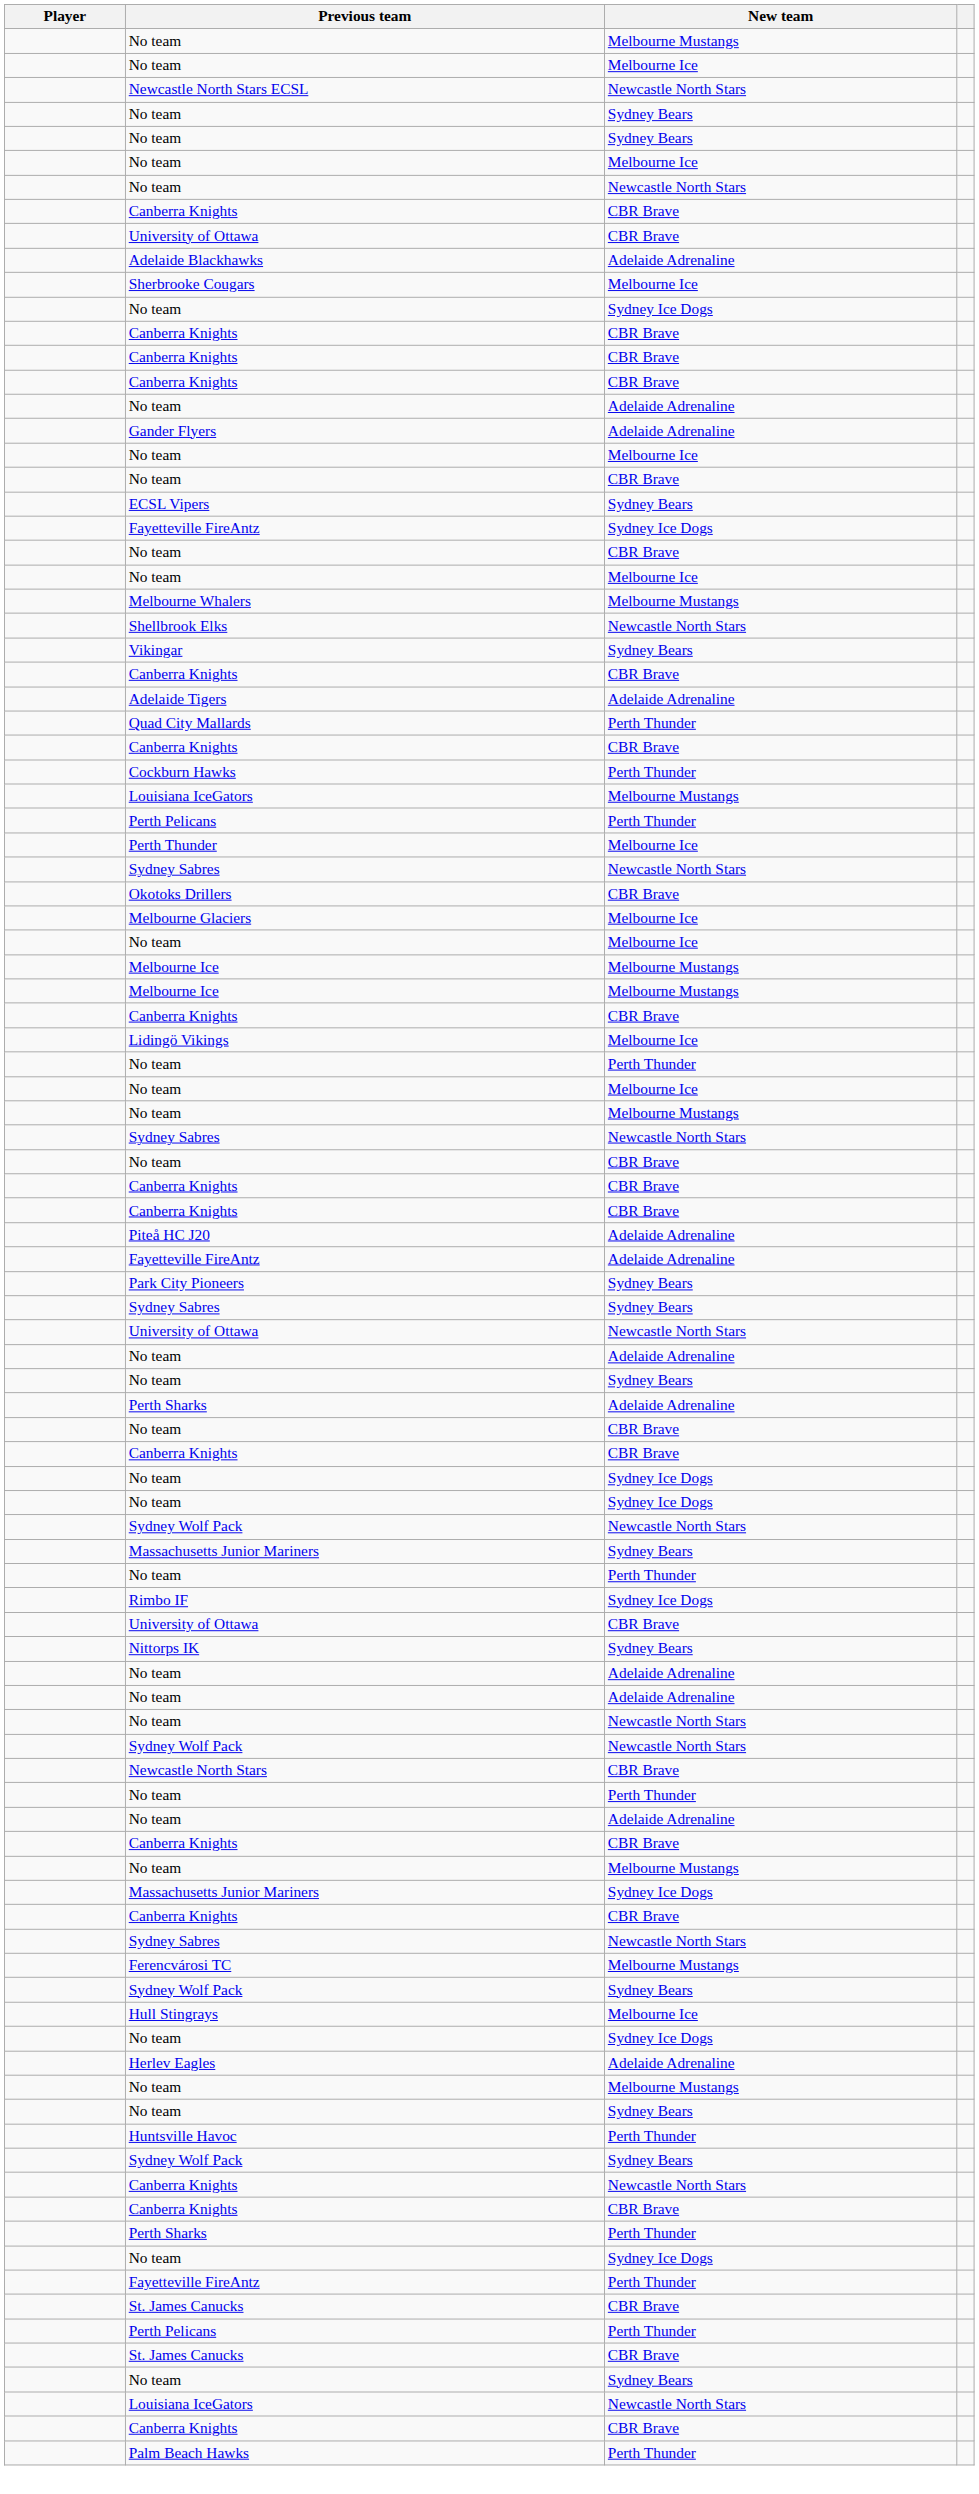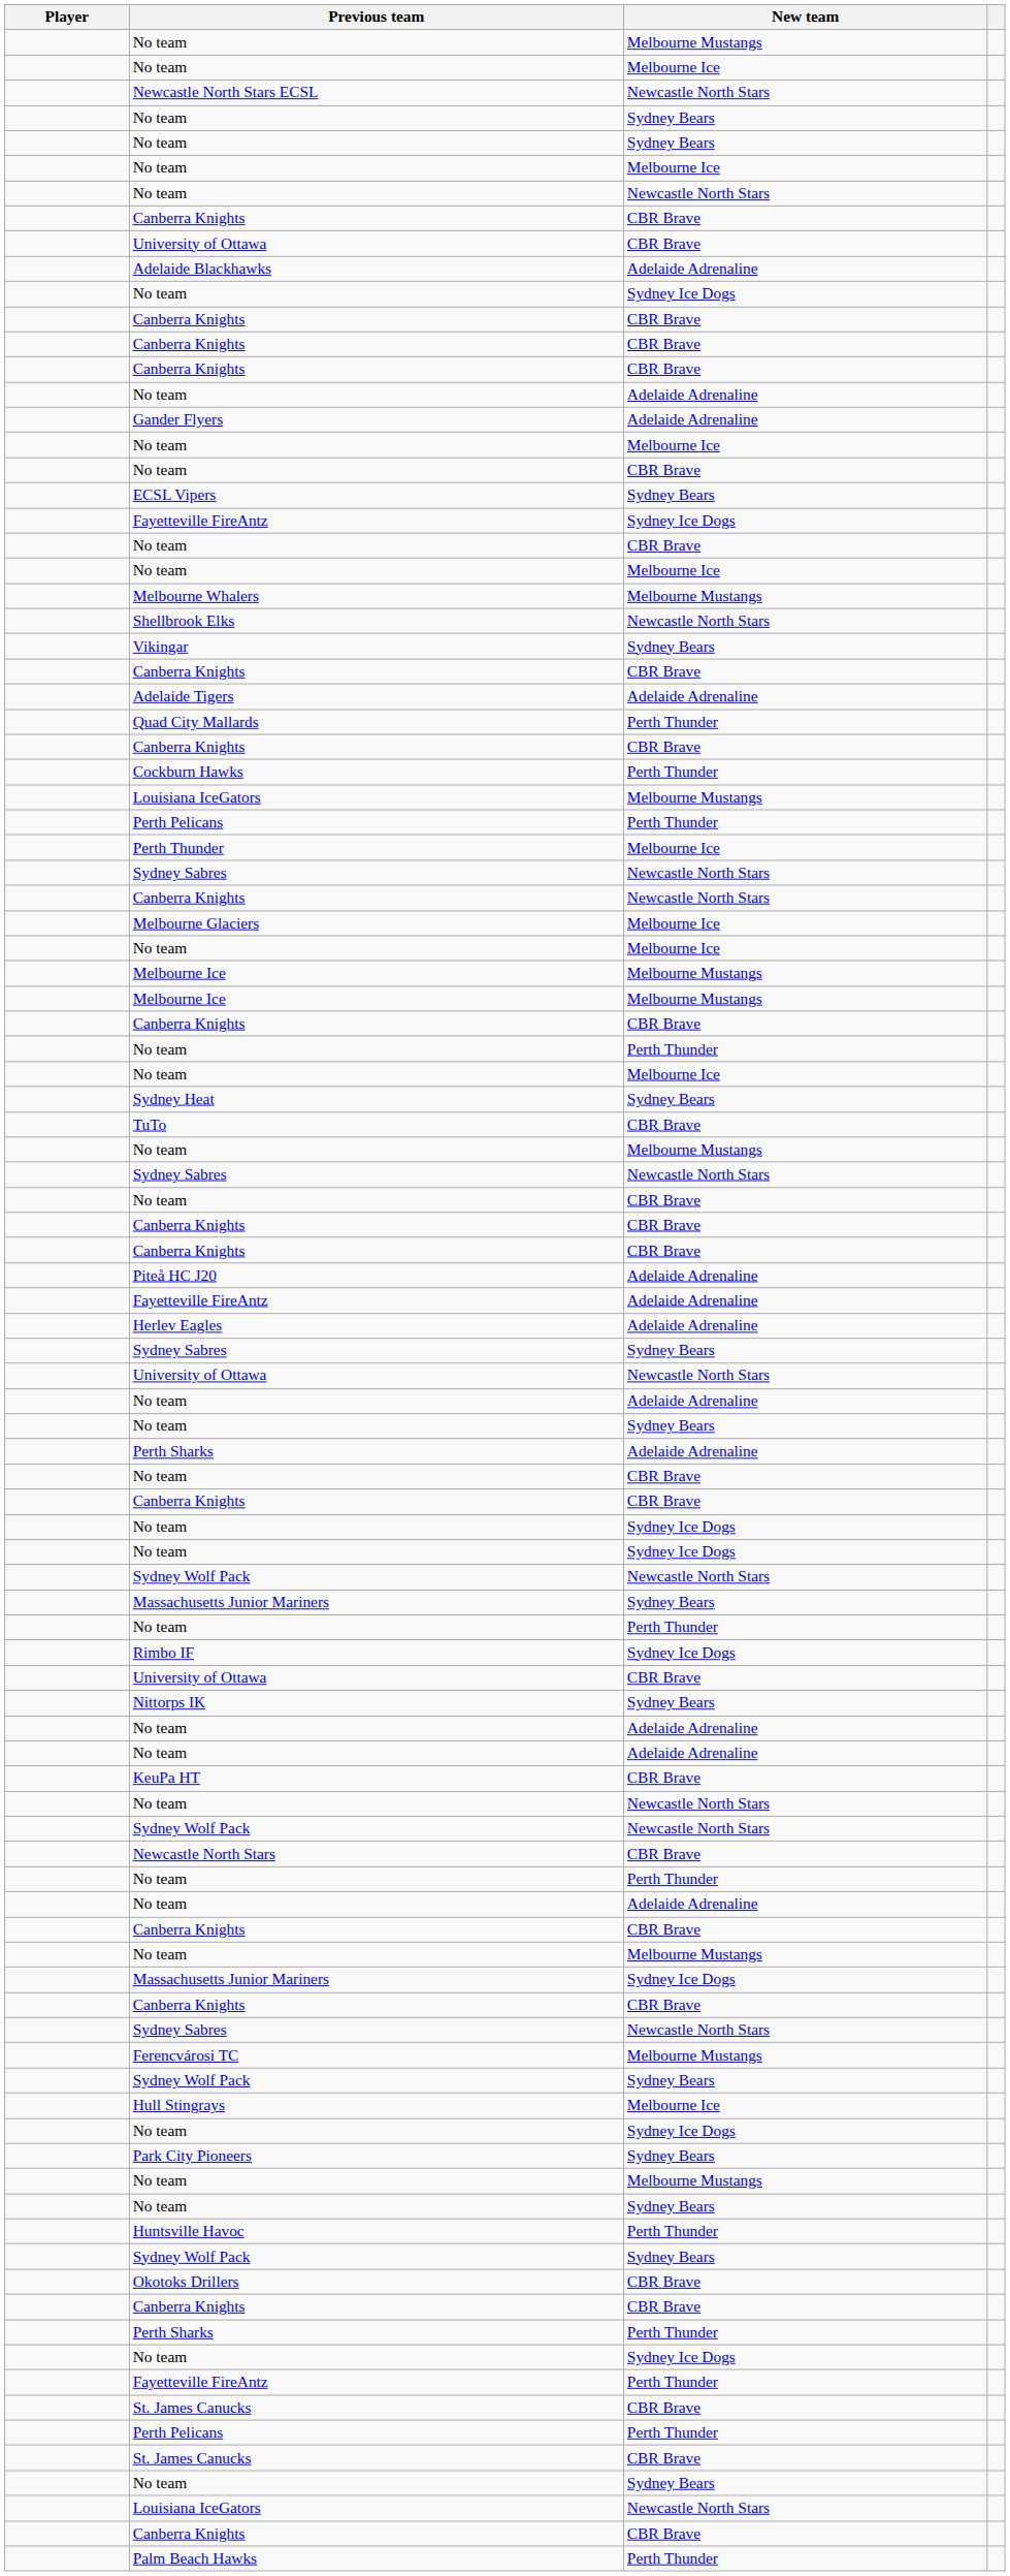 <table class="sortable wikitable" width=80% font-size=90%>
 <tr>
 <th>Player</th>
 <th>Previous team</th>
 <th>New team</th>
 <th class="unsortable"></th>
 </tr>
 <tr>
 <td> </td>
 <td>No team</td>
 <td><a href='#'>Melbourne Mustangs</a></td>
 <td></td>
 </tr>
 <tr>
 <td> </td>
 <td>No team</td>
 <td><a href='#'>Melbourne Ice</a></td>
 <td></td>
 </tr>
 <tr>
 <td> </td>
 <td><a href='#'>Newcastle North Stars ECSL</a></td>
 <td><a href='#'>Newcastle North Stars</a></td>
 <td></td>
 </tr>
 <tr>
 <td> </td>
 <td>No team</td>
 <td><a href='#'>Sydney Bears</a></td>
 <td></td>
 </tr>
 <tr>
 <td> </td>
 <td>No team</td>
 <td><a href='#'>Sydney Bears</a></td>
 <td></td>
 </tr>
 <tr>
 <td> </td>
 <td>No team</td>
 <td><a href='#'>Melbourne Ice</a></td>
 <td></td>
 </tr>
 <tr>
 <td> </td>
 <td>No team</td>
 <td><a href='#'>Newcastle North Stars</a></td>
 <td></td>
 </tr>
 <tr>
 <td> </td>
 <td><a href='#'>Canberra Knights</a></td>
 <td><a href='#'>CBR Brave</a></td>
 <td></td>
 </tr>
 <tr>
 <td> </td>
 <td><a href='#'>University of Ottawa</a></td>
 <td><a href='#'>CBR Brave</a></td>
 <td></td>
 </tr>
 <tr>
 <td> </td>
 <td><a href='#'>Adelaide Blackhawks</a></td>
 <td><a href='#'>Adelaide Adrenaline</a></td>
-<td></td>
-</tr>
-<tr>
-<td> </td>
-<td><a href='#'>Sherbrooke Cougars</a></td>
-<td><a href='#'>Melbourne Ice</a></td>
 <td></td>
 </tr>
 <tr>
 <td> </td>
 <td>No team</td>
 <td><a href='#'>Sydney Ice Dogs</a></td>
 <td></td>
 </tr>
 <tr>
 <td> </td>
 <td><a href='#'>Canberra Knights</a></td>
 <td><a href='#'>CBR Brave</a></td>
 <td></td>
 </tr>
 <tr>
 <td> </td>
 <td><a href='#'>Canberra Knights</a></td>
 <td><a href='#'>CBR Brave</a></td>
 <td></td>
 </tr>
 <tr>
 <td> </td>
 <td><a href='#'>Canberra Knights</a></td>
 <td><a href='#'>CBR Brave</a></td>
 <td></td>
 </tr>
 <tr>
 <td> </td>
 <td>No team</td>
 <td><a href='#'>Adelaide Adrenaline</a></td>
 <td></td>
 </tr>
 <tr>
 <td> </td>
 <td><a href='#'>Gander Flyers</a></td>
 <td><a href='#'>Adelaide Adrenaline</a></td>
 <td></td>
 </tr>
 <tr>
 <td> </td>
 <td>No team</td>
 <td><a href='#'>Melbourne Ice</a></td>
 <td></td>
 </tr>
 <tr>
 <td> </td>
 <td>No team</td>
 <td><a href='#'>CBR Brave</a></td>
 <td></td>
 </tr>
 <tr>
 <td> </td>
 <td><a href='#'>ECSL Vipers</a></td>
 <td><a href='#'>Sydney Bears</a></td>
 <td></td>
 </tr>
 <tr>
 <td> </td>
 <td><a href='#'>Fayetteville FireAntz</a></td>
 <td><a href='#'>Sydney Ice Dogs</a></td>
 <td></td>
 </tr>
 <tr>
 <td> </td>
 <td>No team</td>
 <td><a href='#'>CBR Brave</a></td>
 <td></td>
 </tr>
 <tr>
 <td> </td>
 <td>No team</td>
 <td><a href='#'>Melbourne Ice</a></td>
 <td></td>
 </tr>
 <tr>
 <td> </td>
 <td><a href='#'>Melbourne Whalers</a></td>
 <td><a href='#'>Melbourne Mustangs</a></td>
 <td></td>
 </tr>
 <tr>
 <td> </td>
 <td><a href='#'>Shellbrook Elks</a></td>
 <td><a href='#'>Newcastle North Stars</a></td>
 <td></td>
 </tr>
 <tr>
 <td> </td>
 <td><a href='#'>Vikingar</a></td>
 <td><a href='#'>Sydney Bears</a></td>
 <td></td>
 </tr>
 <tr>
 <td> </td>
 <td><a href='#'>Canberra Knights</a></td>
 <td><a href='#'>CBR Brave</a></td>
 <td></td>
 </tr>
 <tr>
 <td> </td>
 <td><a href='#'>Adelaide Tigers</a></td>
 <td><a href='#'>Adelaide Adrenaline</a></td>
 <td></td>
 </tr>
 <tr>
 <td> </td>
 <td><a href='#'>Quad City Mallards</a></td>
 <td><a href='#'>Perth Thunder</a></td>
 <td></td>
 </tr>
 <tr>
 <td> </td>
 <td><a href='#'>Canberra Knights</a></td>
 <td><a href='#'>CBR Brave</a></td>
 <td></td>
 </tr>
 <tr>
 <td> </td>
 <td><a href='#'>Cockburn Hawks</a></td>
 <td><a href='#'>Perth Thunder</a></td>
 <td></td>
 </tr>
 <tr>
 <td> </td>
 <td><a href='#'>Louisiana IceGators</a></td>
 <td><a href='#'>Melbourne Mustangs</a></td>
 <td></td>
 </tr>
 <tr>
 <td> </td>
 <td><a href='#'>Perth Pelicans</a></td>
 <td><a href='#'>Perth Thunder</a></td>
 <td></td>
 </tr>
 <tr>
 <td> </td>
 <td><a href='#'>Perth Thunder</a></td>
 <td><a href='#'>Melbourne Ice</a></td>
 <td></td>
 </tr>
 <tr>
 <td> </td>
 <td><a href='#'>Sydney Sabres</a></td>
 <td><a href='#'>Newcastle North Stars</a></td>
 <td></td>
 </tr>
 <tr>
 <td> </td>
-<td><a href='#'>Okotoks Drillers</a></td>
-<td><a href='#'>CBR Brave</a></td>
+<td><a href='#'>Canberra Knights</a></td>
+<td><a href='#'>Newcastle North Stars</a></td>
 <td></td>
 </tr>
 <tr>
 <td> </td>
 <td><a href='#'>Melbourne Glaciers</a></td>
 <td><a href='#'>Melbourne Ice</a></td>
 <td></td>
 </tr>
 <tr>
 <td> </td>
 <td>No team</td>
 <td><a href='#'>Melbourne Ice</a></td>
 <td></td>
 </tr>
 <tr>
 <td> </td>
 <td><a href='#'>Melbourne Ice</a></td>
 <td><a href='#'>Melbourne Mustangs</a></td>
 <td></td>
 </tr>
 <tr>
 <td> </td>
 <td><a href='#'>Melbourne Ice</a></td>
 <td><a href='#'>Melbourne Mustangs</a></td>
 <td></td>
 </tr>
 <tr>
 <td> </td>
 <td><a href='#'>Canberra Knights</a></td>
 <td><a href='#'>CBR Brave</a></td>
 <td></td>
 </tr>
 <tr>
 <td> </td>
-<td><a href='#'>Lidingö Vikings</a></td>
-<td><a href='#'>Melbourne Ice</a></td>
-<td></td>
-</tr>
-<tr>
-<td> </td>
 <td>No team</td>
 <td><a href='#'>Perth Thunder</a></td>
 <td></td>
 </tr>
 <tr>
 <td> </td>
 <td>No team</td>
 <td><a href='#'>Melbourne Ice</a></td>
+<td></td>
+</tr>
+<tr>
+<td> </td>
+<td><a href='#'>Sydney Heat</a></td>
+<td><a href='#'>Sydney Bears</a></td>
+<td></td>
+</tr>
+<tr>
+<td> </td>
+<td><a href='#'>TuTo</a></td>
+<td><a href='#'>CBR Brave</a></td>
 <td></td>
 </tr>
 <tr>
 <td> </td>
 <td>No team</td>
 <td><a href='#'>Melbourne Mustangs</a></td>
 <td></td>
 </tr>
 <tr>
 <td> </td>
 <td><a href='#'>Sydney Sabres</a></td>
 <td><a href='#'>Newcastle North Stars</a></td>
 <td></td>
 </tr>
 <tr>
 <td> </td>
 <td>No team</td>
 <td><a href='#'>CBR Brave</a></td>
 <td></td>
 </tr>
 <tr>
 <td> </td>
 <td><a href='#'>Canberra Knights</a></td>
 <td><a href='#'>CBR Brave</a></td>
 <td></td>
 </tr>
 <tr>
 <td> </td>
 <td><a href='#'>Canberra Knights</a></td>
 <td><a href='#'>CBR Brave</a></td>
 <td></td>
 </tr>
 <tr>
 <td> </td>
 <td><a href='#'>Piteå HC J20</a></td>
 <td><a href='#'>Adelaide Adrenaline</a></td>
 <td></td>
 </tr>
 <tr>
 <td> </td>
 <td><a href='#'>Fayetteville FireAntz</a></td>
 <td><a href='#'>Adelaide Adrenaline</a></td>
 <td></td>
 </tr>
 <tr>
 <td> </td>
-<td><a href='#'>Park City Pioneers</a></td>
-<td><a href='#'>Sydney Bears</a></td>
+<td><a href='#'>Herlev Eagles</a></td>
+<td><a href='#'>Adelaide Adrenaline</a></td>
 <td></td>
 </tr>
 <tr>
 <td> </td>
 <td><a href='#'>Sydney Sabres</a></td>
 <td><a href='#'>Sydney Bears</a></td>
 <td></td>
 </tr>
 <tr>
 <td> </td>
 <td><a href='#'>University of Ottawa</a></td>
 <td><a href='#'>Newcastle North Stars</a></td>
 <td></td>
 </tr>
 <tr>
 <td> </td>
 <td>No team</td>
 <td><a href='#'>Adelaide Adrenaline</a></td>
 <td></td>
 </tr>
 <tr>
 <td> </td>
 <td>No team</td>
 <td><a href='#'>Sydney Bears</a></td>
 <td></td>
 </tr>
 <tr>
 <td> </td>
 <td><a href='#'>Perth Sharks</a></td>
 <td><a href='#'>Adelaide Adrenaline</a></td>
 <td></td>
 </tr>
 <tr>
 <td> </td>
 <td>No team</td>
 <td><a href='#'>CBR Brave</a></td>
 <td></td>
 </tr>
 <tr>
 <td> </td>
 <td><a href='#'>Canberra Knights</a></td>
 <td><a href='#'>CBR Brave</a></td>
 <td></td>
 </tr>
 <tr>
 <td> </td>
 <td>No team</td>
 <td><a href='#'>Sydney Ice Dogs</a></td>
 <td></td>
 </tr>
 <tr>
 <td> </td>
 <td>No team</td>
 <td><a href='#'>Sydney Ice Dogs</a></td>
 <td></td>
 </tr>
 <tr>
 <td> </td>
 <td><a href='#'>Sydney Wolf Pack</a></td>
 <td><a href='#'>Newcastle North Stars</a></td>
 <td></td>
 </tr>
 <tr>
 <td> </td>
 <td><a href='#'>Massachusetts Junior Mariners</a></td>
 <td><a href='#'>Sydney Bears</a></td>
 <td></td>
 </tr>
 <tr>
 <td> </td>
 <td>No team</td>
 <td><a href='#'>Perth Thunder</a></td>
 <td></td>
 </tr>
 <tr>
 <td> </td>
 <td><a href='#'>Rimbo IF</a></td>
 <td><a href='#'>Sydney Ice Dogs</a></td>
 <td></td>
 </tr>
 <tr>
 <td> </td>
 <td><a href='#'>University of Ottawa</a></td>
 <td><a href='#'>CBR Brave</a></td>
 <td></td>
 </tr>
 <tr>
 <td> </td>
 <td><a href='#'>Nittorps IK</a></td>
 <td><a href='#'>Sydney Bears</a></td>
 <td></td>
 </tr>
 <tr>
 <td> </td>
 <td>No team</td>
 <td><a href='#'>Adelaide Adrenaline</a></td>
 <td></td>
 </tr>
 <tr>
 <td> </td>
 <td>No team</td>
 <td><a href='#'>Adelaide Adrenaline</a></td>
 <td></td>
 </tr>
 <tr>
 <td> </td>
+<td><a href='#'>KeuPa HT</a></td>
+<td><a href='#'>CBR Brave</a></td>
+<td></td>
+</tr>
+<tr>
+<td> </td>
 <td>No team</td>
 <td><a href='#'>Newcastle North Stars</a></td>
 <td></td>
 </tr>
 <tr>
 <td> </td>
 <td><a href='#'>Sydney Wolf Pack</a></td>
 <td><a href='#'>Newcastle North Stars</a></td>
 <td></td>
 </tr>
 <tr>
 <td> </td>
 <td><a href='#'>Newcastle North Stars</a></td>
 <td><a href='#'>CBR Brave</a></td>
 <td></td>
 </tr>
 <tr>
 <td> </td>
 <td>No team</td>
 <td><a href='#'>Perth Thunder</a></td>
 <td></td>
 </tr>
 <tr>
 <td> </td>
 <td>No team</td>
 <td><a href='#'>Adelaide Adrenaline</a></td>
 <td></td>
 </tr>
 <tr>
 <td> </td>
 <td><a href='#'>Canberra Knights</a></td>
 <td><a href='#'>CBR Brave</a></td>
 <td></td>
 </tr>
 <tr>
 <td> </td>
 <td>No team</td>
 <td><a href='#'>Melbourne Mustangs</a></td>
 <td></td>
 </tr>
 <tr>
 <td> </td>
 <td><a href='#'>Massachusetts Junior Mariners</a></td>
 <td><a href='#'>Sydney Ice Dogs</a></td>
 <td></td>
 </tr>
 <tr>
 <td> </td>
 <td><a href='#'>Canberra Knights</a></td>
 <td><a href='#'>CBR Brave</a></td>
 <td></td>
 </tr>
 <tr>
 <td> </td>
 <td><a href='#'>Sydney Sabres</a></td>
 <td><a href='#'>Newcastle North Stars</a></td>
 <td></td>
 </tr>
 <tr>
 <td> </td>
 <td><a href='#'>Ferencvárosi TC</a></td>
 <td><a href='#'>Melbourne Mustangs</a></td>
 <td></td>
 </tr>
 <tr>
 <td> </td>
 <td><a href='#'>Sydney Wolf Pack</a></td>
 <td><a href='#'>Sydney Bears</a></td>
 <td></td>
 </tr>
 <tr>
 <td> </td>
 <td><a href='#'>Hull Stingrays</a></td>
 <td><a href='#'>Melbourne Ice</a></td>
 <td></td>
 </tr>
 <tr>
 <td> </td>
 <td>No team</td>
 <td><a href='#'>Sydney Ice Dogs</a></td>
 <td></td>
 </tr>
 <tr>
 <td> </td>
-<td><a href='#'>Herlev Eagles</a></td>
-<td><a href='#'>Adelaide Adrenaline</a></td>
+<td><a href='#'>Park City Pioneers</a></td>
+<td><a href='#'>Sydney Bears</a></td>
 <td></td>
 </tr>
 <tr>
 <td> </td>
 <td>No team</td>
 <td><a href='#'>Melbourne Mustangs</a></td>
 <td></td>
 </tr>
 <tr>
 <td> </td>
 <td>No team</td>
 <td><a href='#'>Sydney Bears</a></td>
 <td></td>
 </tr>
 <tr>
 <td> </td>
 <td><a href='#'>Huntsville Havoc</a></td>
 <td><a href='#'>Perth Thunder</a></td>
 <td></td>
 </tr>
 <tr>
 <td> </td>
 <td><a href='#'>Sydney Wolf Pack</a></td>
 <td><a href='#'>Sydney Bears</a></td>
 <td></td>
 </tr>
 <tr>
 <td> </td>
-<td><a href='#'>Canberra Knights</a></td>
-<td><a href='#'>Newcastle North Stars</a></td>
+<td><a href='#'>Okotoks Drillers</a></td>
+<td><a href='#'>CBR Brave</a></td>
 <td></td>
 </tr>
 <tr>
 <td> </td>
 <td><a href='#'>Canberra Knights</a></td>
 <td><a href='#'>CBR Brave</a></td>
 <td></td>
 </tr>
 <tr>
 <td> </td>
 <td><a href='#'>Perth Sharks</a></td>
 <td><a href='#'>Perth Thunder</a></td>
 <td></td>
 </tr>
 <tr>
 <td> </td>
 <td>No team</td>
 <td><a href='#'>Sydney Ice Dogs</a></td>
 <td></td>
 </tr>
 <tr>
 <td> </td>
 <td><a href='#'>Fayetteville FireAntz</a></td>
 <td><a href='#'>Perth Thunder</a></td>
 <td></td>
 </tr>
 <tr>
 <td> </td>
 <td><a href='#'>St. James Canucks</a></td>
 <td><a href='#'>CBR Brave</a></td>
 <td></td>
 </tr>
 <tr>
 <td> </td>
 <td><a href='#'>Perth Pelicans</a></td>
 <td><a href='#'>Perth Thunder</a></td>
 <td></td>
 </tr>
 <tr>
 <td> </td>
 <td><a href='#'>St. James Canucks</a></td>
 <td><a href='#'>CBR Brave</a></td>
 <td></td>
 </tr>
 <tr>
 <td> </td>
 <td>No team</td>
 <td><a href='#'>Sydney Bears</a></td>
 <td></td>
 </tr>
 <tr>
 <td> </td>
 <td><a href='#'>Louisiana IceGators</a></td>
 <td><a href='#'>Newcastle North Stars</a></td>
 <td></td>
 </tr>
 <tr>
 <td> </td>
 <td><a href='#'>Canberra Knights</a></td>
 <td><a href='#'>CBR Brave</a></td>
 <td></td>
 </tr>
 <tr>
 <td> </td>
 <td><a href='#'>Palm Beach Hawks</a></td>
 <td><a href='#'>Perth Thunder</a></td>
 <td></td>
 </tr>
 </table>
